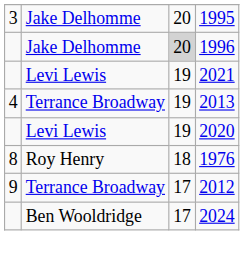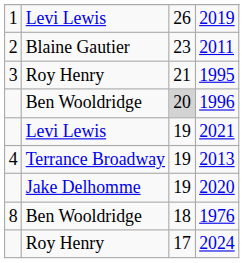 <table class="wikitable">
 <tr>
 </tr>
 <tr>
+<td>1</td>
+<td><a href='#'>Levi Lewis</a></td>
+<td>26</td>
+<td><a href='#'>2019</a></td>
+</tr>
+<tr>
+<td>2</td>
+<td>Blaine Gautier</td>
+<td>23</td>
+<td><a href='#'>2011</a></td>
+</tr>
+<tr>
 <td>3</td>
-<td><a href='#'>Jake Delhomme</a></td>
-<td>20</td>
+<td>Roy Henry</td>
+<td>21</td>
 <td><a href='#'>1995</a></td>
 </tr>
 <tr>
 <td></td>
-<td><a href='#'>Jake Delhomme</a></td>
+<td>Ben Wooldridge</td>
 <td style="background: lightgrey;">20</td>
 <td><a href='#'>1996</a></td>
 </tr>
 <tr>
 <td></td>
 <td><a href='#'>Levi Lewis</a></td>
 <td>19</td>
 <td><a href='#'>2021</a></td>
 </tr>
 <tr>
 <td>4</td>
 <td><a href='#'>Terrance Broadway</a></td>
 <td>19</td>
 <td><a href='#'>2013</a></td>
 </tr>
 <tr>
 <td></td>
-<td><a href='#'>Levi Lewis</a></td>
+<td><a href='#'>Jake Delhomme</a></td>
 <td>19</td>
 <td><a href='#'>2020</a></td>
 </tr>
 <tr>
 <td>8</td>
-<td>Roy Henry</td>
+<td>Ben Wooldridge</td>
 <td>18</td>
 <td><a href='#'>1976</a></td>
 </tr>
 <tr>
-<td>9</td>
-<td><a href='#'>Terrance Broadway</a></td>
-<td>17</td>
-<td><a href='#'>2012</a></td>
-</tr>
-<tr>
 <td></td>
-<td>Ben Wooldridge</td>
+<td>Roy Henry</td>
 <td>17</td>
 <td><a href='#'>2024</a></td>
 </tr>
 </table>
